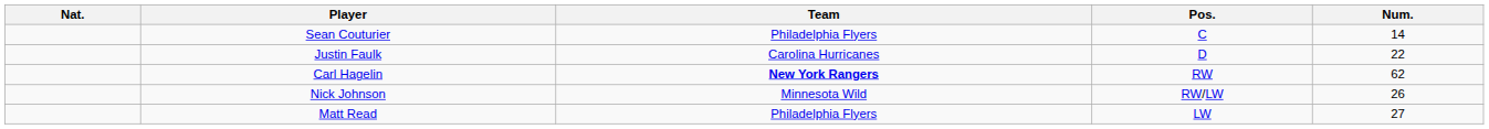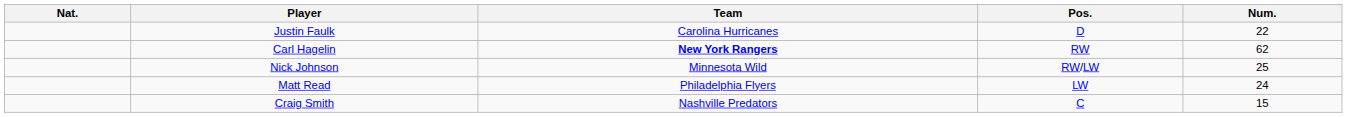 <table width="95%" class="wikitable sortable" style="text-align:center">
 <tr>
 <th>Nat.</th>
 <th>Player</th>
 <th>Team</th>
 <th>Pos.</th>
 <th>Num.</th>
-</tr>
-<tr>
-<td></td>
-<td><a href='#'>Sean Couturier</a></td>
-<td><a href='#'>Philadelphia Flyers</a></td>
-<td><a href='#'>C</a></td>
-<td>14</td>
 </tr>
 <tr>
 <td></td>
 <td><a href='#'>Justin Faulk</a></td>
 <td><a href='#'>Carolina Hurricanes</a></td>
 <td><a href='#'>D</a></td>
 <td>22</td>
 </tr>
 <tr>
 <td></td>
 <td><a href='#'>Carl Hagelin</a></td>
 <td><strong><a href='#'>New York Rangers</a></strong></td>
 <td><a href='#'>RW</a></td>
 <td>62</td>
 </tr>
 <tr>
 <td></td>
 <td><a href='#'>Nick Johnson</a></td>
 <td><a href='#'>Minnesota Wild</a></td>
 <td><a href='#'>RW</a>/<a href='#'>LW</a></td>
-<td>26</td>
+<td>25</td>
 </tr>
 <tr>
 <td></td>
 <td><a href='#'>Matt Read</a></td>
 <td><a href='#'>Philadelphia Flyers</a></td>
 <td><a href='#'>LW</a></td>
-<td>27</td>
+<td>24</td>
+</tr>
+<tr>
+<td></td>
+<td><a href='#'>Craig Smith</a></td>
+<td><a href='#'>Nashville Predators</a></td>
+<td><a href='#'>C</a></td>
+<td>15</td>
 </tr>
 </table>
